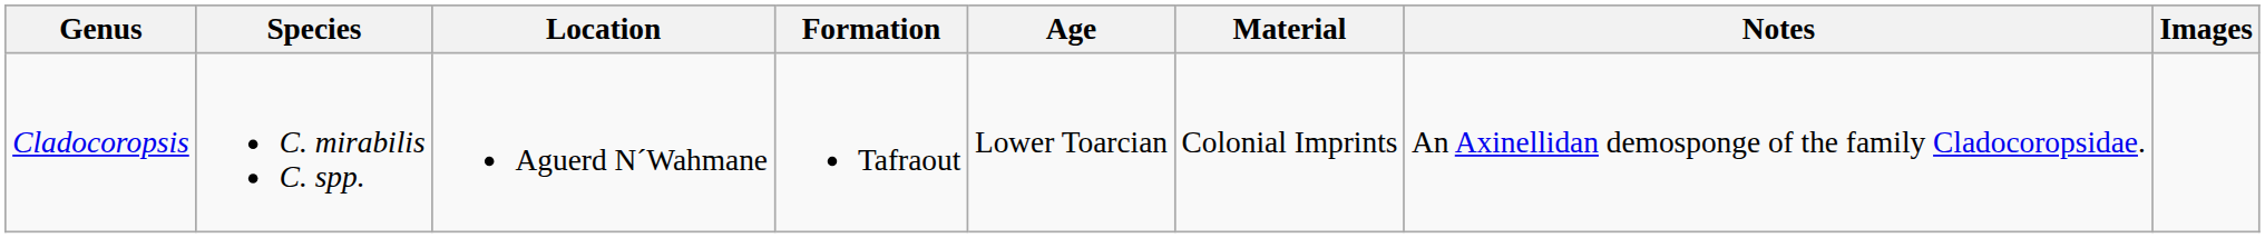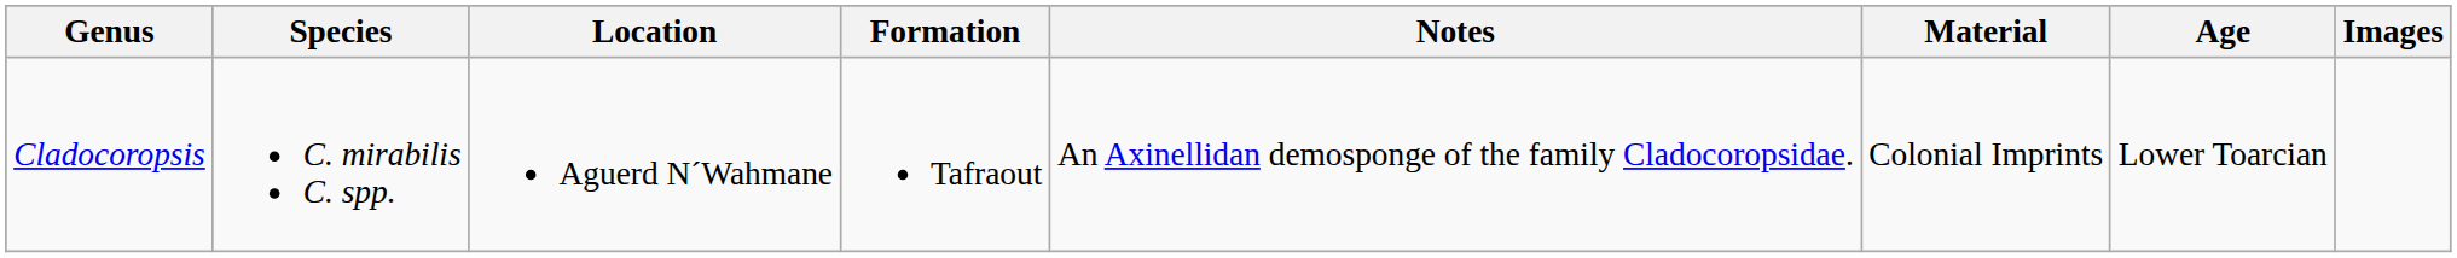 <table class="wikitable">
 <tr>
 <th>Genus</th>
 <th>Species</th>
 <th>Location</th>
 <th>Formation</th>
+<th>Notes</th>
+<th>Material</th>
 <th>Age</th>
-<th>Material</th>
-<th>Notes</th>
 <th>Images</th>
 </tr>
 <tr>
 <td><em><a href='#'>Cladocoropsis</a></em></td>
 <td><br><ul><li><em>C.  mirabilis</em></li><li><em>C.  spp.</em></li></ul></td>
 <td><br><ul><li>Aguerd N´Wahmane</li></ul></td>
 <td><br><ul><li>Tafraout</li></ul></td>
+<td>An <a href='#'>Axinellidan</a> demosponge of the family <a href='#'>Cladocoropsidae</a>.</td>
+<td>Colonial Imprints</td>
 <td>Lower Toarcian</td>
-<td>Colonial Imprints</td>
-<td>An <a href='#'>Axinellidan</a> demosponge of the family <a href='#'>Cladocoropsidae</a>.</td>
 <td></td>
 </tr>
 </table>
